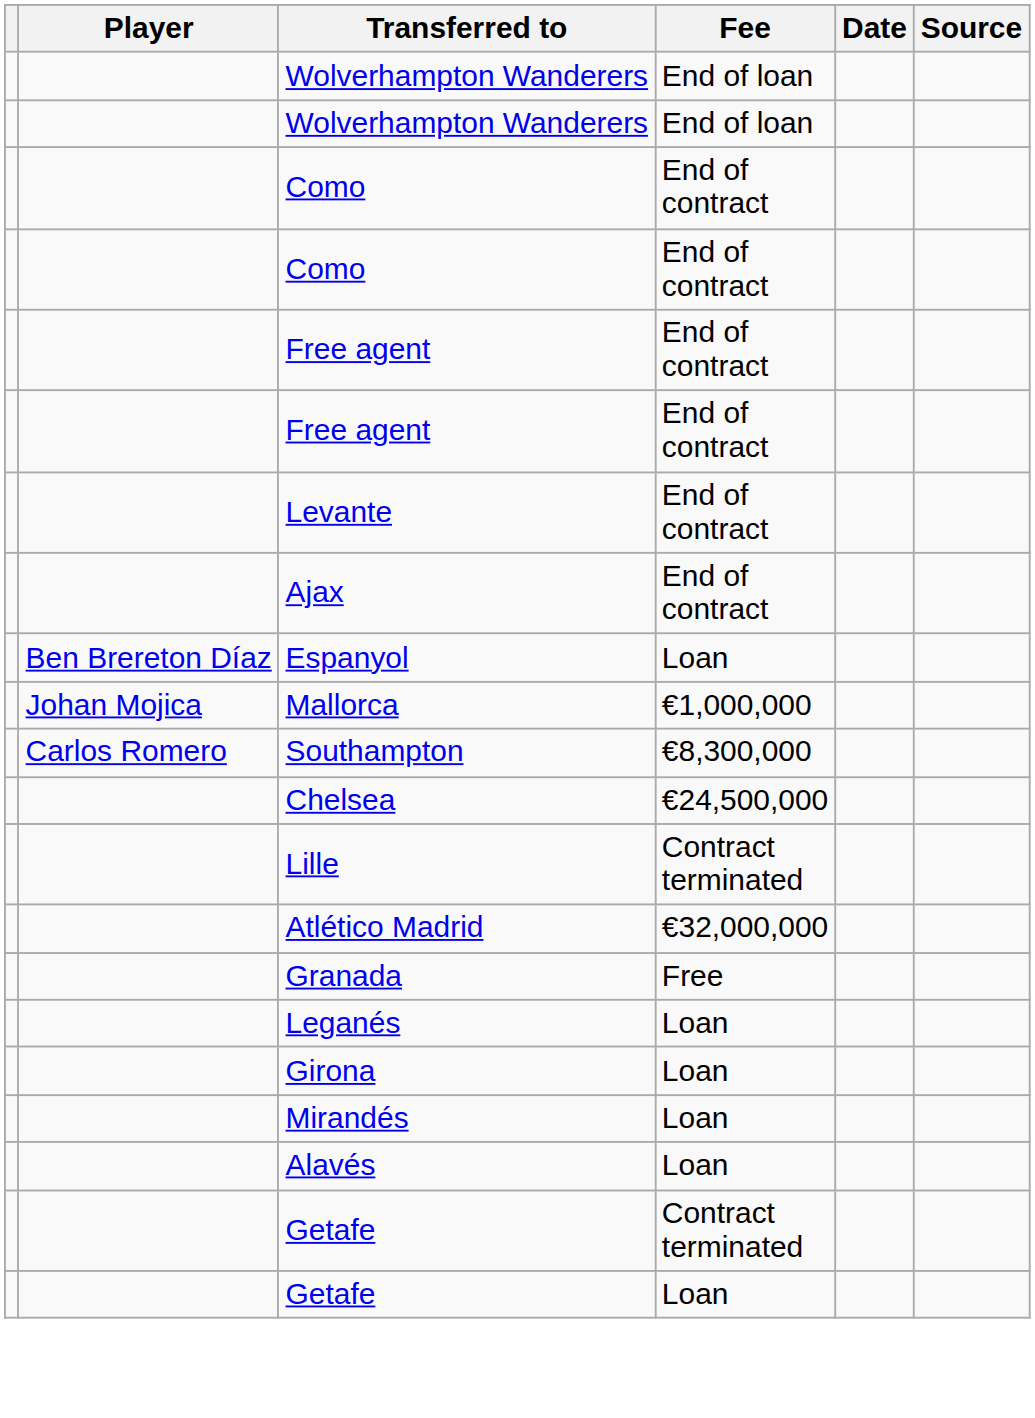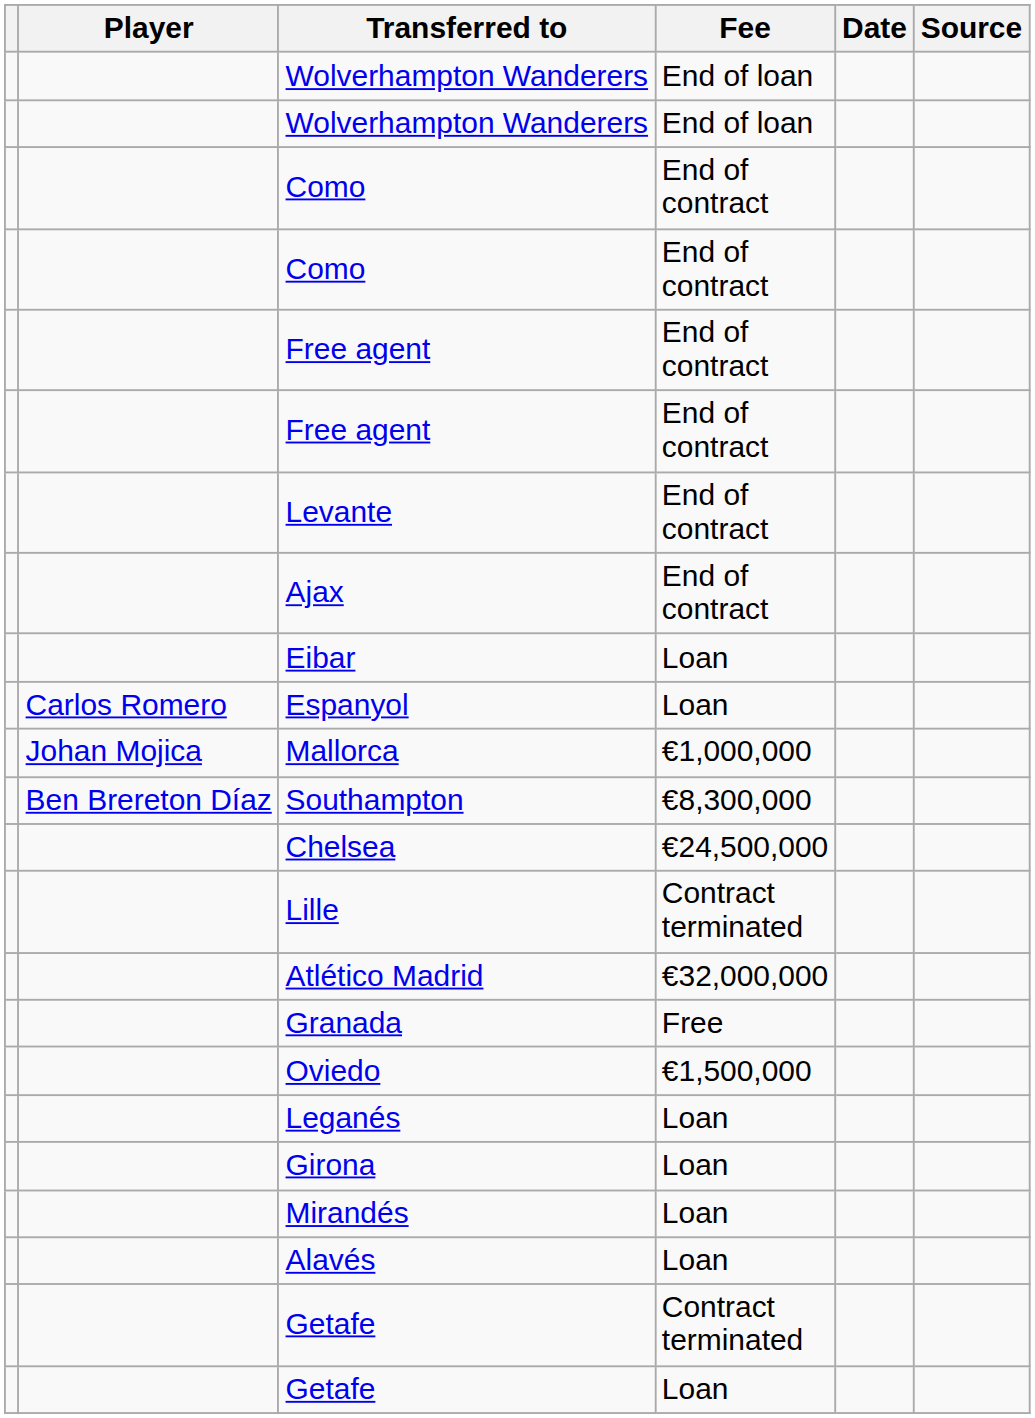 <table class="wikitable plainrowheaders sortable">
 <tr>
 <th></th>
 <th scope="col">Player</th>
 <th>Transferred to</th>
 <th style="width: 80px;">Fee</th>
 <th scope="col">Date</th>
 <th scope="col">Source</th>
 </tr>
 <tr>
 <td align="center"></td>
 <td></td>
 <td> <a href='#'>Wolverhampton Wanderers</a></td>
 <td>End of loan</td>
 <td></td>
 <td></td>
 </tr>
 <tr>
 <td align="center"></td>
 <td></td>
 <td> <a href='#'>Wolverhampton Wanderers</a></td>
 <td>End of loan</td>
 <td></td>
 <td></td>
 </tr>
 <tr>
 <td align="center"></td>
 <td></td>
 <td> <a href='#'>Como</a></td>
 <td>End of contract</td>
 <td></td>
 <td></td>
 </tr>
 <tr>
 <td align="center"></td>
 <td></td>
 <td> <a href='#'>Como</a></td>
 <td>End of contract</td>
 <td></td>
 <td></td>
 </tr>
 <tr>
 <td align="center"></td>
 <td></td>
 <td><a href='#'>Free agent</a></td>
 <td>End of contract</td>
 <td></td>
 <td></td>
 </tr>
 <tr>
 <td align="center"></td>
 <td></td>
 <td><a href='#'>Free agent</a></td>
 <td>End of contract</td>
 <td></td>
 <td></td>
 </tr>
 <tr>
 <td align="center"></td>
 <td></td>
 <td> <a href='#'>Levante</a></td>
 <td>End of contract</td>
 <td></td>
 <td></td>
 </tr>
 <tr>
 <td align="center"></td>
 <td> </td>
 <td> <a href='#'>Ajax</a></td>
 <td>End of contract</td>
 <td></td>
 <td></td>
 </tr>
 <tr>
 <td align="center"></td>
-<td> <a href='#'>Ben Brereton Díaz</a></td>
+<td> </td>
+<td> <a href='#'>Eibar</a></td>
+<td>Loan</td>
+<td></td>
+<td></td>
+</tr>
+<tr>
+<td align="center"></td>
+<td> <a href='#'>Carlos Romero</a></td>
 <td> <a href='#'>Espanyol</a></td>
 <td>Loan</td>
 <td></td>
 <td></td>
 </tr>
 <tr>
 <td align="center"></td>
 <td> <a href='#'>Johan Mojica</a></td>
 <td> <a href='#'>Mallorca</a></td>
 <td>€1,000,000</td>
 <td></td>
 <td></td>
 </tr>
 <tr>
 <td align="center"></td>
-<td> <a href='#'>Carlos Romero</a></td>
+<td> <a href='#'>Ben Brereton Díaz</a></td>
 <td> <a href='#'>Southampton</a></td>
 <td>€8,300,000</td>
 <td></td>
 <td></td>
 </tr>
 <tr>
 <td align="center"></td>
 <td></td>
 <td> <a href='#'>Chelsea</a></td>
 <td>€24,500,000</td>
 <td></td>
 <td></td>
 </tr>
 <tr>
 <td align="center"></td>
 <td></td>
 <td> <a href='#'>Lille</a></td>
 <td>Contract terminated</td>
 <td></td>
 <td></td>
 </tr>
 <tr>
 <td align="center"></td>
 <td></td>
 <td> <a href='#'>Atlético Madrid</a></td>
 <td>€32,000,000</td>
 <td></td>
 <td></td>
 </tr>
 <tr>
 <td align="center"></td>
 <td></td>
 <td> <a href='#'>Granada</a></td>
 <td>Free</td>
+<td></td>
+<td></td>
+</tr>
+<tr>
+<td align="center"></td>
+<td></td>
+<td> <a href='#'>Oviedo</a></td>
+<td>€1,500,000</td>
 <td></td>
 <td></td>
 </tr>
 <tr>
 <td align="center"></td>
 <td></td>
 <td> <a href='#'>Leganés</a></td>
 <td>Loan</td>
 <td></td>
 <td></td>
 </tr>
 <tr>
 <td align="center"></td>
 <td></td>
 <td> <a href='#'>Girona</a></td>
 <td>Loan</td>
 <td></td>
 <td></td>
 </tr>
 <tr>
 <td align="center"></td>
 <td></td>
 <td> <a href='#'>Mirandés</a></td>
 <td>Loan</td>
 <td></td>
 <td></td>
 </tr>
 <tr>
 <td align="center"></td>
 <td></td>
 <td> <a href='#'>Alavés</a></td>
 <td>Loan</td>
 <td></td>
 <td></td>
 </tr>
 <tr>
 <td align="center"></td>
 <td></td>
 <td> <a href='#'>Getafe</a></td>
 <td>Contract terminated</td>
 <td></td>
 <td></td>
 </tr>
 <tr>
 <td align="center"></td>
 <td></td>
 <td> <a href='#'>Getafe</a></td>
 <td>Loan</td>
 <td></td>
 <td></td>
 </tr>
 </table>
